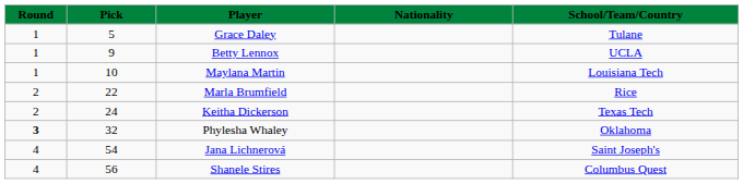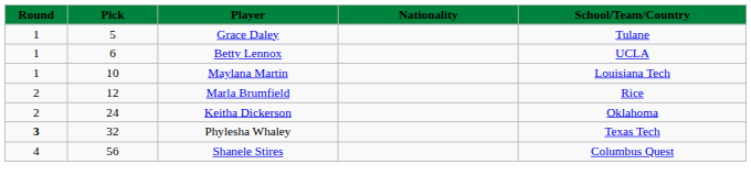 <table class="wikitable" style="text-align:center; width:60em">
 <tr>
 <th style="background: #00843D" width="2%"><span>Round</span></th>
 <th style="background: #00843D" width="5%"><span>Pick</span></th>
 <th style="background: #00843D" width="10%"><span>Player</span></th>
 <th style="background: #00843D" width="10%"><span>Nationality</span></th>
 <th style="background: #00843D" width="10%"><span>School/Team/Country</span></th>
 </tr>
 <tr>
 <td>1</td>
 <td>5</td>
 <td><a href='#'>Grace Daley</a></td>
 <td></td>
 <td><a href='#'>Tulane</a></td>
 </tr>
 <tr>
 <td>1</td>
-<td>9</td>
+<td>6</td>
 <td><a href='#'>Betty Lennox</a></td>
 <td></td>
 <td><a href='#'>UCLA</a></td>
 </tr>
 <tr>
 <td>1</td>
 <td>10</td>
 <td><a href='#'>Maylana Martin</a></td>
 <td></td>
 <td><a href='#'>Louisiana Tech</a></td>
 </tr>
 <tr>
 <td>2</td>
-<td>22</td>
+<td>12</td>
 <td><a href='#'>Marla Brumfield</a></td>
 <td></td>
 <td><a href='#'>Rice</a></td>
 </tr>
 <tr>
 <td>2</td>
 <td>24</td>
 <td><a href='#'>Keitha Dickerson</a></td>
 <td></td>
-<td><a href='#'>Texas Tech</a></td>
+<td><a href='#'>Oklahoma</a></td>
 </tr>
 <tr>
 <td><strong>3</strong></td>
 <td>32</td>
 <td>Phylesha Whaley</td>
 <td></td>
-<td><a href='#'>Oklahoma</a></td>
-</tr>
-<tr>
-<td>4</td>
-<td>54</td>
-<td><a href='#'>Jana Lichnerová</a></td>
-<td></td>
-<td><a href='#'>Saint Joseph's</a></td>
+<td><a href='#'>Texas Tech</a></td>
 </tr>
 <tr>
 <td>4</td>
 <td>56</td>
 <td><a href='#'>Shanele Stires</a></td>
 <td></td>
 <td><a href='#'>Columbus Quest</a></td>
 </tr>
 </table>
